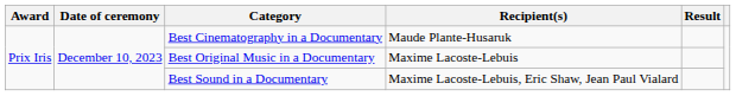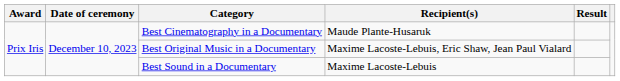 <table class="wikitable sortable plainrowheaders">
 <tr>
 <th scope="col">Award</th>
 <th scope="col">Date of ceremony</th>
 <th scope="col">Category</th>
 <th scope="col">Recipient(s)</th>
 <th scope="col">Result</th>
 <th scope="col" class="unsortable"></th>
 </tr>
 <tr>
 <td rowspan=3><a href='#'>Prix Iris</a></td>
 <td rowspan=3><a href='#'>December 10, 2023</a></td>
 <td><a href='#'>Best Cinematography in a Documentary</a></td>
 <td>Maude Plante-Husaruk</td>
 <td></td>
 <td rowspan=3></td>
 </tr>
 <tr>
 <td><a href='#'>Best Original Music in a Documentary</a></td>
-<td>Maxime Lacoste-Lebuis</td>
+<td>Maxime Lacoste-Lebuis, Eric Shaw, Jean Paul Vialard</td>
 <td></td>
 </tr>
 <tr>
 <td><a href='#'>Best Sound in a Documentary</a></td>
-<td>Maxime Lacoste-Lebuis, Eric Shaw, Jean Paul Vialard</td>
+<td>Maxime Lacoste-Lebuis</td>
 <td></td>
 </tr>
 </table>
